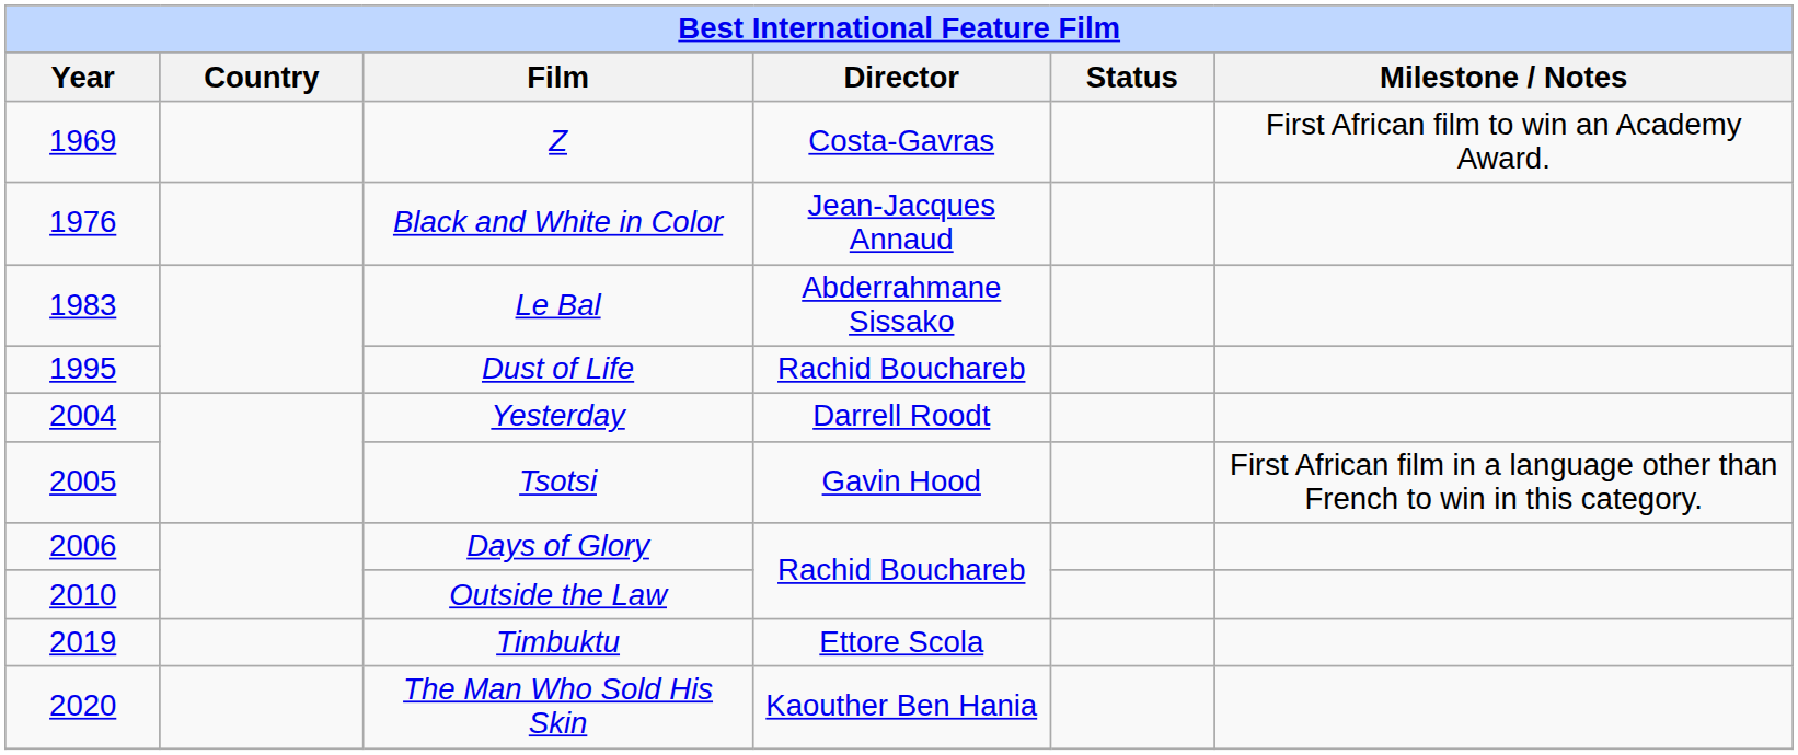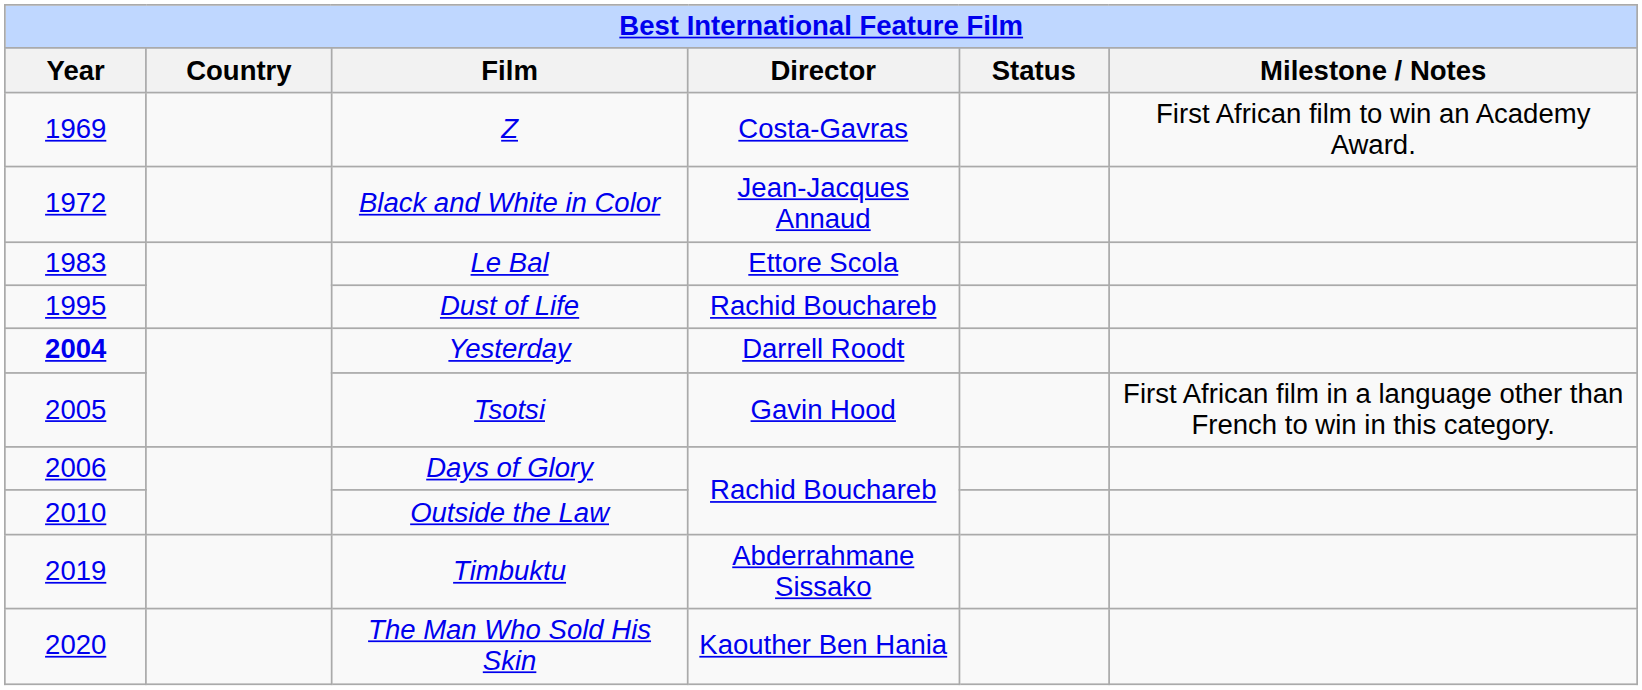 <table class="wikitable" style="text-align: center">
 <tr ---- bgcolor="#bfd7ff">
 <td colspan=6 align=center><strong><a href='#'>Best International Feature Film</a></strong></td>
 </tr>
 <tr ---- bgcolor="#ebf5ff">
 <th width="75">Year</th>
 <th width="100">Country</th>
 <th width="200">Film</th>
 <th width="150">Director</th>
 <th width="80">Status</th>
 <th width="300">Milestone / Notes</th>
 </tr>
 <tr>
 <td><a href='#'>1969</a></td>
 <td style="text-align:center;"></td>
 <td><em><a href='#'>Z</a></em></td>
 <td><a href='#'>Costa-Gavras</a></td>
 <td></td>
 <td>First African film to win an Academy Award.</td>
 </tr>
 <tr>
-<td><a href='#'>1976</a></td>
+<td><a href='#'>1972</a></td>
 <td style="text-align:center;"></td>
 <td><em><a href='#'>Black and White in Color</a></em></td>
 <td><a href='#'>Jean-Jacques Annaud</a></td>
 <td></td>
 <td></td>
 </tr>
 <tr>
 <td><a href='#'>1983</a></td>
 <td rowspan=2></td>
 <td><em><a href='#'>Le Bal</a></em></td>
-<td><a href='#'>Abderrahmane Sissako</a></td>
+<td><a href='#'>Ettore Scola</a></td>
 <td></td>
 <td></td>
 </tr>
 <tr>
 <td><a href='#'>1995</a></td>
 <td><em><a href='#'>Dust of Life</a></em></td>
 <td><a href='#'>Rachid Bouchareb</a></td>
 <td></td>
 <td></td>
 </tr>
 <tr>
-<td><a href='#'>2004</a></td>
+<td><strong><a href='#'>2004</a></strong></td>
 <td rowspan=2></td>
 <td><em><a href='#'>Yesterday</a></em></td>
 <td><a href='#'>Darrell Roodt</a></td>
 <td></td>
 <td></td>
 </tr>
 <tr>
 <td><a href='#'>2005</a></td>
 <td><em><a href='#'>Tsotsi</a></em></td>
 <td><a href='#'>Gavin Hood</a></td>
 <td></td>
 <td>First African film in a language other than French to win in this category.</td>
 </tr>
 <tr>
 <td><a href='#'>2006</a></td>
 <td rowspan=2></td>
 <td><em><a href='#'>Days of Glory</a></em></td>
 <td rowspan="2"><a href='#'>Rachid Bouchareb</a></td>
 <td></td>
 <td></td>
 </tr>
 <tr>
 <td><a href='#'>2010</a></td>
 <td><em><a href='#'>Outside the Law</a></em></td>
 <td></td>
 <td></td>
 </tr>
 <tr>
 <td><a href='#'>2019</a></td>
 <td style="text-align:center;"></td>
 <td><em><a href='#'>Timbuktu</a></em></td>
-<td><a href='#'>Ettore Scola</a></td>
+<td><a href='#'>Abderrahmane Sissako</a></td>
 <td></td>
 <td></td>
 </tr>
 <tr>
 <td><a href='#'>2020</a></td>
 <td style="text-align:center;"></td>
 <td><em><a href='#'>The Man Who Sold His Skin</a></em></td>
 <td><a href='#'>Kaouther Ben Hania</a></td>
 <td></td>
 <td></td>
 </tr>
 </table>
